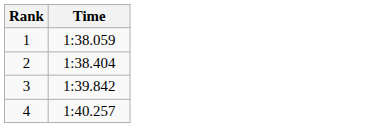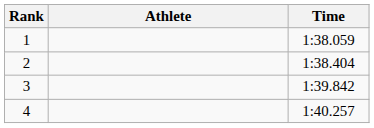 <table class=wikitable style="text-align:center">
 <tr>
 <th width=40>Rank</th>
+<th width=250>Athlete</th>
 <th width=80>Time</th>
 </tr>
 <tr>
 <td>1</td>
+<td align=left></td>
 <td>1:38.059</td>
 </tr>
 <tr>
 <td>2</td>
+<td align=left></td>
 <td>1:38.404</td>
 </tr>
 <tr>
 <td>3</td>
+<td align=left></td>
 <td>1:39.842</td>
 </tr>
 <tr>
 <td>4</td>
+<td align=left></td>
 <td>1:40.257</td>
 </tr>
 </table>
